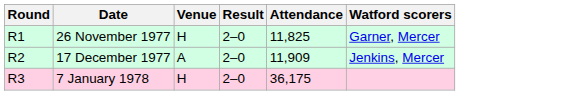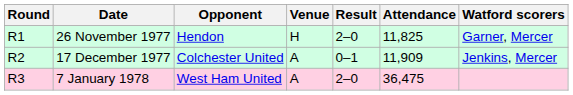 <table class="wikitable sortable" text-align:center">
 <tr>
 <th>Round</th>
 <th>Date</th>
+<th>Opponent</th>
 <th>Venue</th>
 <th class=unsortable>Result</th>
 <th>Attendance</th>
 <th class=unsortable>Watford scorers</th>
 </tr>
 <tr style="background-color: #d0ffe3;">
 <td>R1</td>
 <td>26 November 1977</td>
+<td><a href='#'>Hendon</a></td>
 <td>H</td>
 <td>2–0</td>
 <td>11,825</td>
 <td><a href='#'>Garner</a>, <a href='#'>Mercer</a></td>
 </tr>
 <tr style="background-color: #d0ffe3;">
 <td>R2</td>
 <td>17 December 1977</td>
+<td><a href='#'>Colchester United</a></td>
 <td>A</td>
-<td>2–0</td>
+<td>0–1</td>
 <td>11,909</td>
 <td><a href='#'>Jenkins</a>, <a href='#'>Mercer</a></td>
 </tr>
 <tr style="background-color: #ffd0e3;">
 <td>R3</td>
 <td>7 January 1978</td>
-<td>H</td>
+<td><a href='#'>West Ham United</a></td>
+<td>A</td>
 <td>2–0</td>
-<td>36,175</td>
+<td>36,475</td>
 <td></td>
 </tr>
 </table>
